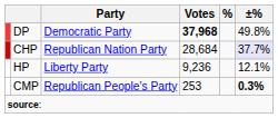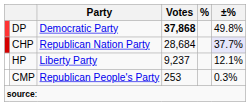 <table class="wikitable">
 <tr>
 <th colspan="2"></th>
 <th>Party</th>
 <th>Votes</th>
 <th>%</th>
 <th>±%</th>
 </tr>
 <tr align="left">
 <td bgcolor="#FF3333" width="1"></td>
 <td>DP</td>
 <td><a href='#'>Democratic Party</a></td>
-<td><strong>37,968</strong></td>
+<td><strong>37,868</strong></td>
 <td><strong></strong></td>
 <td> 49.8%</td>
 </tr>
 <tr align="left">
 <td bgcolor="#D50000" width="1"></td>
 <td>CHP</td>
 <td><a href='#'>Republican Nation Party</a></td>
 <td>28,684</td>
 <td></td>
 <td style="background: lavender;"> 37.7%</td>
 </tr>
 <tr>
 <td bgcolor="#FFFFFF" width="1"></td>
 <td>HP</td>
 <td><a href='#'>Liberty Party</a></td>
-<td>9,236</td>
+<td>9,237</td>
 <td></td>
 <td> 12.1%</td>
 </tr>
 <tr>
 <td bgcolor="#FFFFFF" width="1"></td>
 <td>CMP</td>
 <td><a href='#'>Republican People's Party</a></td>
 <td>253</td>
 <td></td>
-<td><strong> 0.3%</strong></td>
+<td> 0.3%</td>
 </tr>
 <tr>
 <td colspan="9" align="left"><small><strong>source</strong>: </small></td>
 </tr>
 </table>
